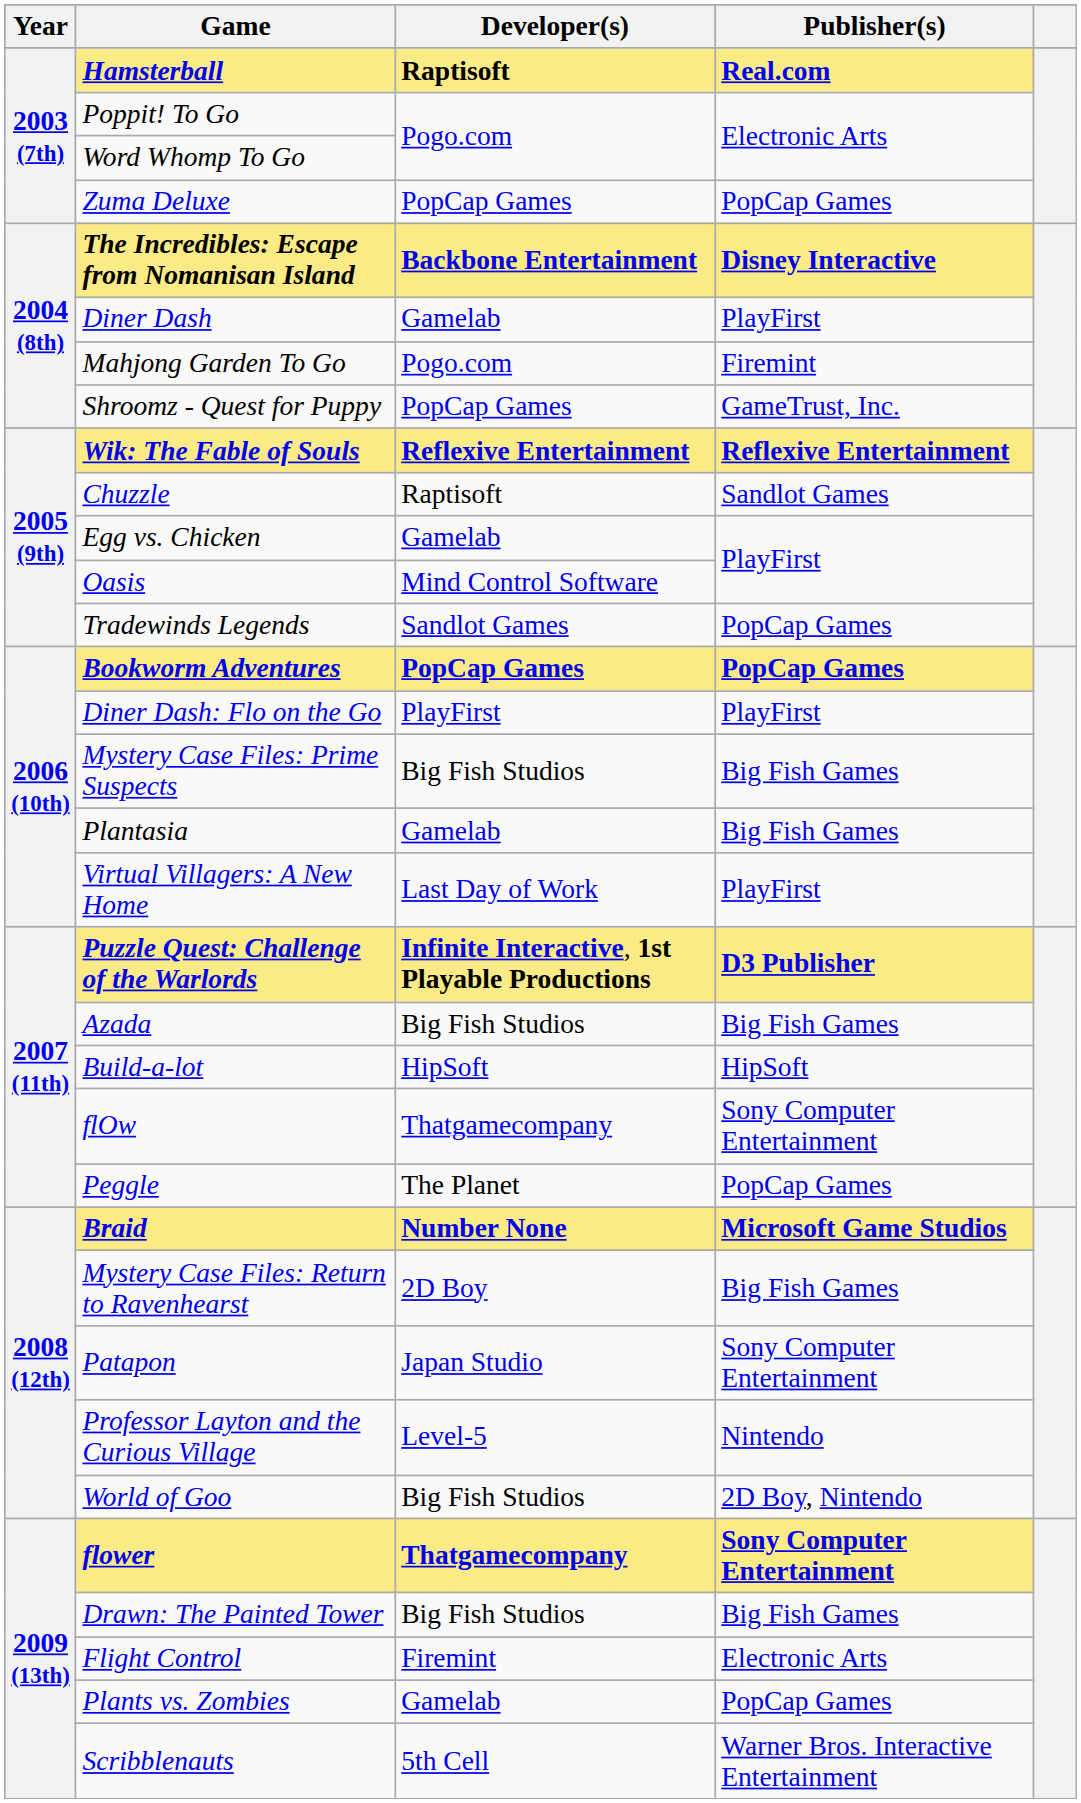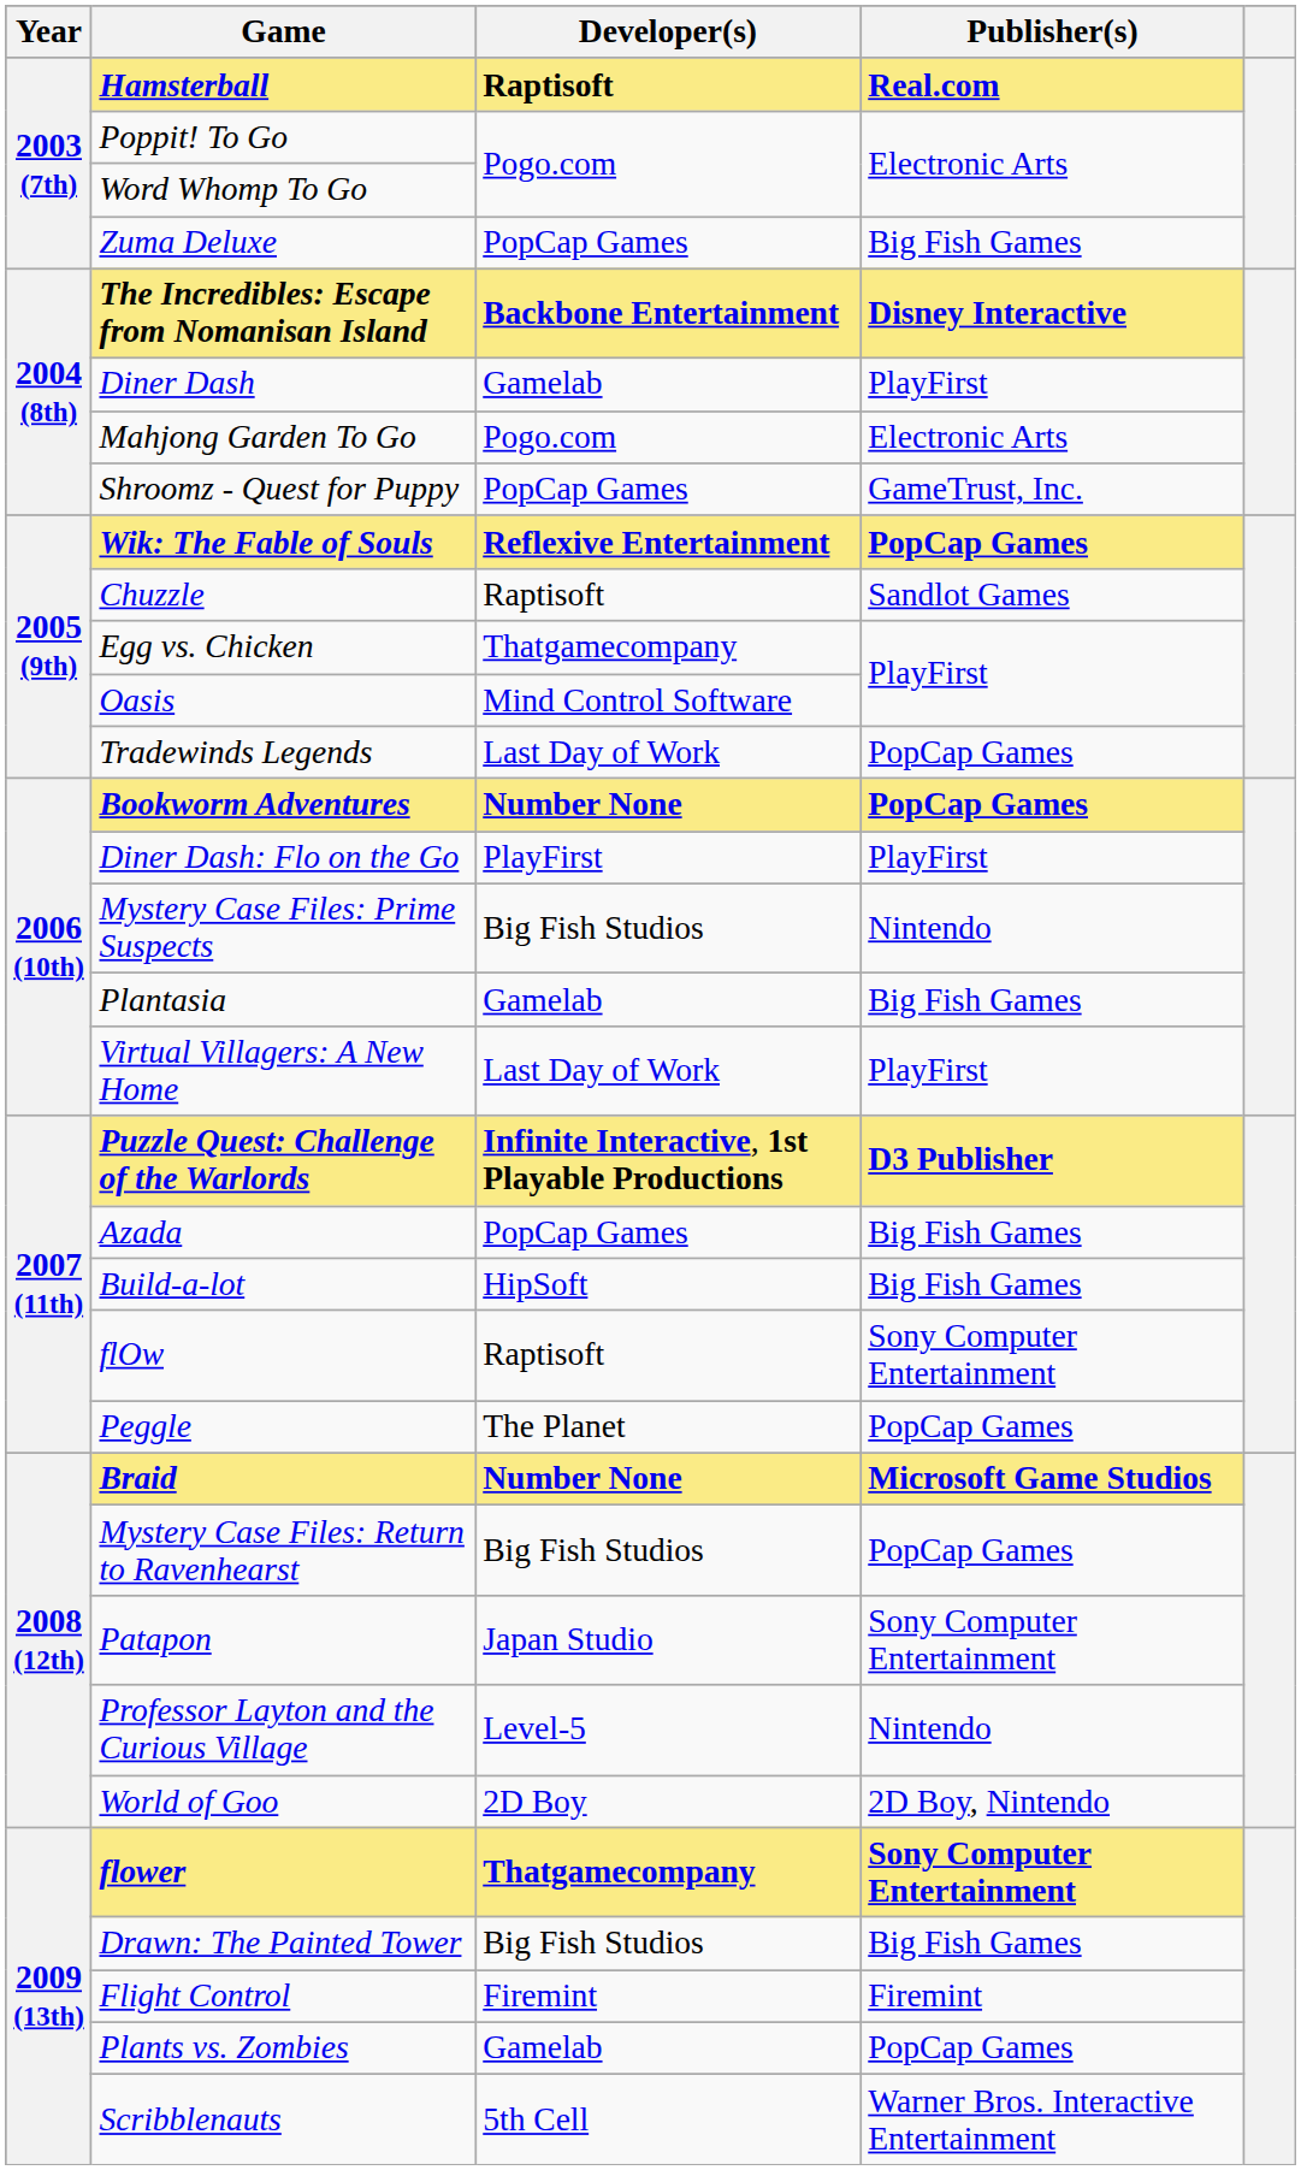 <table class="wikitable sortable" style="width:100%;">
 <tr style="background:#bebebe">
 <th scope="col" style="width:6%;">Year</th>
 <th scope="col" style="width:30%;">Game</th>
 <th scope="col" style="width:30%;">Developer(s)</th>
 <th scope="col" style="width:30%;">Publisher(s)</th>
 <th scope="col" style="width:4%;" class="unsortable"></th>
 </tr>
 <tr>
 <th scope="row" rowspan="4" style="text-align:center"><a href='#'>2003</a> <br><small><a href='#'>(7th)</a> </small></th>
 <td style="background:#FAEB86"><strong><em><a href='#'>Hamsterball</a></em></strong></td>
 <td style="background:#FAEB86"><strong>Raptisoft</strong></td>
 <td style="background:#FAEB86"><strong><a href='#'>Real.com</a></strong></td>
 <th scope="row" rowspan="4" style="text-align;center;"><br></th>
 </tr>
 <tr>
 <td><em>Poppit! To Go</em></td>
 <td rowspan="2"><a href='#'>Pogo.com</a></td>
 <td rowspan="2"><a href='#'>Electronic Arts</a></td>
 </tr>
 <tr>
 <td><em>Word Whomp To Go</em></td>
 </tr>
 <tr>
 <td><em><a href='#'>Zuma Deluxe</a></em></td>
 <td><a href='#'>PopCap Games</a></td>
-<td><a href='#'>PopCap Games</a></td>
+<td><a href='#'>Big Fish Games</a></td>
 </tr>
 <tr>
 <th scope="row" rowspan="4" style="text-align:center"><a href='#'>2004</a> <br><small><a href='#'>(8th)</a> </small></th>
 <td style="background:#FAEB86"><strong><em>The Incredibles: Escape from Nomanisan Island</em></strong></td>
 <td style="background:#FAEB86"><strong><a href='#'>Backbone Entertainment</a></strong></td>
 <td style="background:#FAEB86"><strong><a href='#'>Disney Interactive</a></strong></td>
 <th scope="row" rowspan="4" style="text-align;center;"></th>
 </tr>
 <tr>
 <td><em><a href='#'>Diner Dash</a></em></td>
 <td><a href='#'>Gamelab</a></td>
 <td><a href='#'>PlayFirst</a></td>
 </tr>
 <tr>
 <td><em>Mahjong Garden To Go</em></td>
 <td><a href='#'>Pogo.com</a></td>
-<td><a href='#'>Firemint</a></td>
+<td><a href='#'>Electronic Arts</a></td>
 </tr>
 <tr>
 <td><em>Shroomz - Quest for Puppy</em></td>
 <td><a href='#'>PopCap Games</a></td>
 <td><a href='#'>GameTrust, Inc.</a></td>
 </tr>
 <tr>
 <th scope="row" rowspan="5" style="text-align:center"><a href='#'>2005</a> <br><small><a href='#'>(9th)</a> </small></th>
 <td style="background:#FAEB86"><strong><em><a href='#'>Wik: The Fable of Souls</a></em></strong></td>
 <td style="background:#FAEB86"><strong><a href='#'>Reflexive Entertainment</a></strong></td>
-<td style="background:#FAEB86"><strong><a href='#'>Reflexive Entertainment</a></strong></td>
+<td style="background:#FAEB86"><strong><a href='#'>PopCap Games</a></strong></td>
 <th scope="row" rowspan="5" style="text-align:center"><br></th>
 </tr>
 <tr>
 <td><em><a href='#'>Chuzzle</a></em></td>
 <td>Raptisoft</td>
 <td><a href='#'>Sandlot Games</a></td>
 </tr>
 <tr>
 <td><em>Egg vs. Chicken</em></td>
-<td><a href='#'>Gamelab</a></td>
+<td><a href='#'>Thatgamecompany</a></td>
 <td rowspan="2"><a href='#'>PlayFirst</a></td>
 </tr>
 <tr>
 <td><em><a href='#'>Oasis</a></em></td>
 <td><a href='#'>Mind Control Software</a></td>
 </tr>
 <tr>
 <td><em>Tradewinds Legends</em></td>
-<td><a href='#'>Sandlot Games</a></td>
+<td><a href='#'>Last Day of Work</a></td>
 <td><a href='#'>PopCap Games</a></td>
 </tr>
 <tr>
 <th scope="row" rowspan="5" style="text-align:center"><a href='#'>2006</a> <br><small><a href='#'>(10th)</a> </small></th>
 <td style="background:#FAEB86"><strong><em><a href='#'>Bookworm Adventures</a></em></strong></td>
-<td style="background:#FAEB86"><strong><a href='#'>PopCap Games</a></strong></td>
+<td style="background:#FAEB86"><strong><a href='#'>Number None</a></strong></td>
 <td style="background:#FAEB86"><strong><a href='#'>PopCap Games</a></strong></td>
 <th scope="row" rowspan="5" style="text-align:center"></th>
 </tr>
 <tr>
 <td><em><a href='#'>Diner Dash: Flo on the Go</a></em></td>
 <td><a href='#'>PlayFirst</a></td>
 <td><a href='#'>PlayFirst</a></td>
 </tr>
 <tr>
 <td><em><a href='#'>Mystery Case Files: Prime Suspects</a></em></td>
 <td>Big Fish Studios</td>
-<td><a href='#'>Big Fish Games</a></td>
+<td><a href='#'>Nintendo</a></td>
 </tr>
 <tr>
 <td><em>Plantasia</em></td>
 <td><a href='#'>Gamelab</a></td>
 <td><a href='#'>Big Fish Games</a></td>
 </tr>
 <tr>
 <td><em><a href='#'>Virtual Villagers: A New Home</a></em></td>
 <td><a href='#'>Last Day of Work</a></td>
 <td><a href='#'>PlayFirst</a></td>
 </tr>
 <tr>
 <th scope="row" rowspan="5" style="text-align:center"><a href='#'>2007</a> <br><small><a href='#'>(11th)</a> </small></th>
 <td style="background:#FAEB86"><strong><em><a href='#'>Puzzle Quest: Challenge of the Warlords</a></em></strong></td>
 <td style="background:#FAEB86"><strong><a href='#'>Infinite Interactive</a></strong>, <strong>1st Playable Productions</strong></td>
 <td style="background:#FAEB86"><strong><a href='#'>D3 Publisher</a></strong></td>
 <th scope="row" rowspan="5" style="text-align:center"></th>
 </tr>
 <tr>
 <td><em><a href='#'>Azada</a></em></td>
-<td>Big Fish Studios</td>
+<td><a href='#'>PopCap Games</a></td>
 <td><a href='#'>Big Fish Games</a></td>
 </tr>
 <tr>
 <td><em><a href='#'>Build-a-lot</a></em></td>
 <td><a href='#'>HipSoft</a></td>
-<td><a href='#'>HipSoft</a></td>
+<td><a href='#'>Big Fish Games</a></td>
 </tr>
 <tr>
 <td><em><a href='#'>flOw</a></em></td>
-<td><a href='#'>Thatgamecompany</a></td>
+<td>Raptisoft</td>
 <td><a href='#'>Sony Computer Entertainment</a></td>
 </tr>
 <tr>
 <td><em><a href='#'>Peggle</a></em></td>
 <td>The Planet</td>
 <td><a href='#'>PopCap Games</a></td>
 </tr>
 <tr>
 <th scope="row" rowspan="5" style="text-align:center"><a href='#'>2008</a> <br><small><a href='#'>(12th)</a> </small></th>
 <td style="background:#FAEB86"><strong><em><a href='#'>Braid</a></em></strong></td>
 <td style="background:#FAEB86"><strong><a href='#'>Number None</a></strong></td>
 <td style="background:#FAEB86"><strong><a href='#'>Microsoft Game Studios</a></strong></td>
 <th scope="row" rowspan="5" style="text-align:center"></th>
 </tr>
 <tr>
 <td><em><a href='#'>Mystery Case Files: Return to Ravenhearst</a></em></td>
-<td><a href='#'>2D Boy</a></td>
-<td><a href='#'>Big Fish Games</a></td>
+<td>Big Fish Studios</td>
+<td><a href='#'>PopCap Games</a></td>
 </tr>
 <tr>
 <td><em><a href='#'>Patapon</a></em></td>
 <td><a href='#'>Japan Studio</a></td>
 <td><a href='#'>Sony Computer Entertainment</a></td>
 </tr>
 <tr>
 <td><em><a href='#'>Professor Layton and the Curious Village</a></em></td>
 <td><a href='#'>Level-5</a></td>
 <td><a href='#'>Nintendo</a></td>
 </tr>
 <tr>
 <td><em><a href='#'>World of Goo</a></em></td>
-<td>Big Fish Studios</td>
+<td><a href='#'>2D Boy</a></td>
 <td><a href='#'>2D Boy</a>, <a href='#'>Nintendo</a></td>
 </tr>
 <tr>
 <th scope="row" rowspan="5" style="text-align:center"><a href='#'>2009</a> <br><small><a href='#'>(13th)</a> </small></th>
 <td style="background:#FAEB86"><strong><em><a href='#'>flower</a></em></strong></td>
 <td style="background:#FAEB86"><strong><a href='#'>Thatgamecompany</a></strong></td>
 <td style="background:#FAEB86"><strong><a href='#'>Sony Computer Entertainment</a></strong></td>
 <th scope="row" rowspan="5" style="text-align:center"></th>
 </tr>
 <tr>
 <td><em><a href='#'>Drawn: The Painted Tower</a></em></td>
 <td>Big Fish Studios</td>
 <td><a href='#'>Big Fish Games</a></td>
 </tr>
 <tr>
 <td><em><a href='#'>Flight Control</a></em></td>
 <td><a href='#'>Firemint</a></td>
-<td><a href='#'>Electronic Arts</a></td>
+<td><a href='#'>Firemint</a></td>
 </tr>
 <tr>
 <td><em><a href='#'>Plants vs. Zombies</a></em></td>
 <td><a href='#'>Gamelab</a></td>
 <td><a href='#'>PopCap Games</a></td>
 </tr>
 <tr>
 <td><em><a href='#'>Scribblenauts</a></em></td>
 <td><a href='#'>5th Cell</a></td>
 <td><a href='#'>Warner Bros. Interactive Entertainment</a></td>
 </tr>
 </table>
